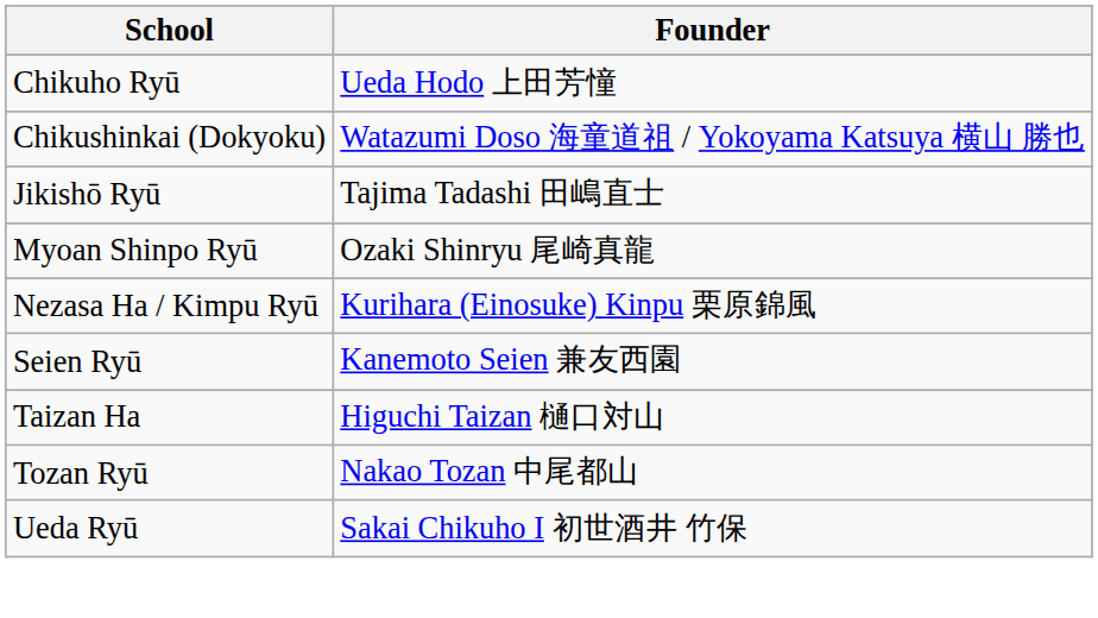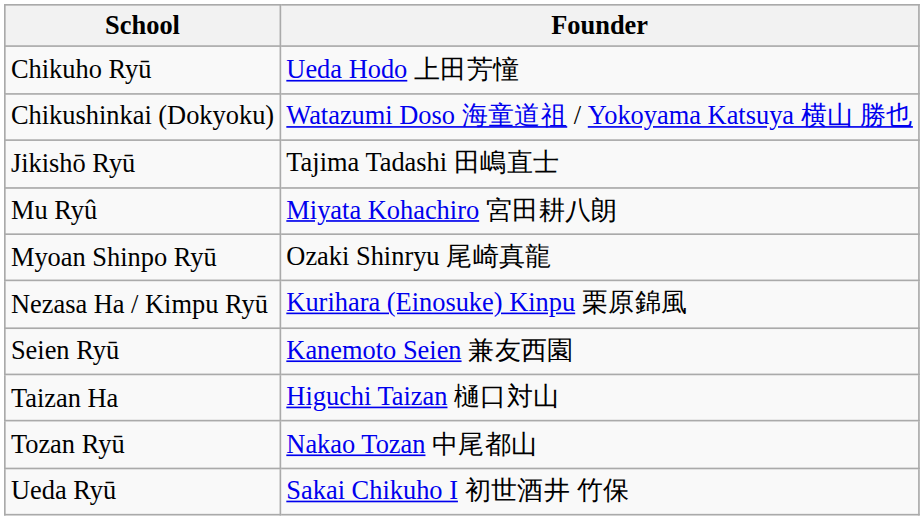 <table class="wikitable">
 <tr>
 <th>School</th>
 <th>Founder</th>
 </tr>
 <tr>
 <td>Chikuho Ryū</td>
 <td><a href='#'>Ueda Hodo</a> 上田芳憧</td>
 </tr>
 <tr>
 <td>Chikushinkai (Dokyoku)</td>
 <td><a href='#'>Watazumi Doso 海童道祖</a>  / <a href='#'>Yokoyama Katsuya 横山 勝也</a></td>
 </tr>
 <tr>
 <td>Jikishō Ryū</td>
 <td>Tajima Tadashi 田嶋直士</td>
+</tr>
+<tr>
+<td>Mu Ryû</td>
+<td><a href='#'>Miyata Kohachiro</a> 宮田耕八朗</td>
 </tr>
 <tr>
 <td>Myoan Shinpo Ryū</td>
 <td>Ozaki Shinryu 尾崎真龍</td>
 </tr>
 <tr>
 <td>Nezasa Ha / Kimpu Ryū</td>
 <td><a href='#'>Kurihara (Einosuke) Kinpu</a> 栗原錦風</td>
 </tr>
 <tr>
 <td>Seien Ryū</td>
 <td><a href='#'>Kanemoto Seien</a> 兼友西園</td>
 </tr>
 <tr>
 <td>Taizan Ha</td>
 <td><a href='#'>Higuchi Taizan</a> 樋口対山</td>
 </tr>
 <tr>
 <td>Tozan Ryū</td>
 <td><a href='#'>Nakao Tozan</a> 中尾都山</td>
 </tr>
 <tr>
 <td>Ueda Ryū</td>
 <td><a href='#'>Sakai Chikuho I</a> 初世酒井 竹保</td>
 </tr>
 </table>
